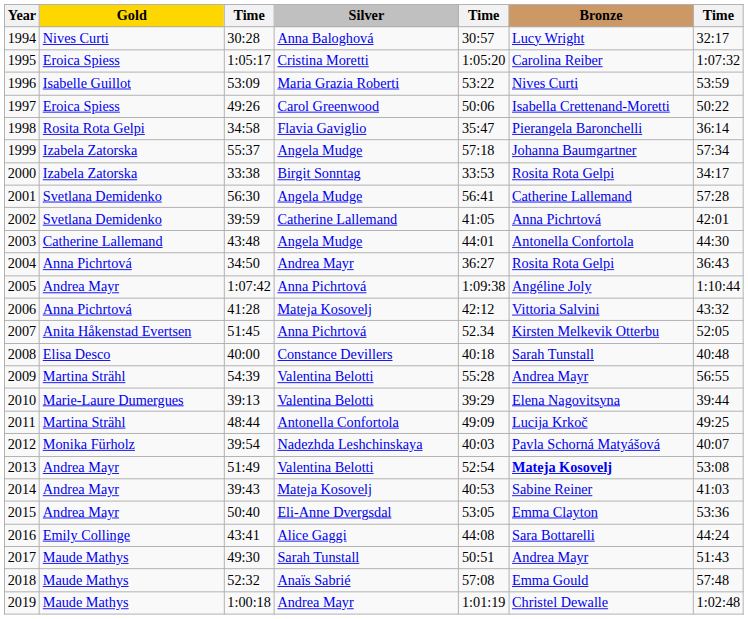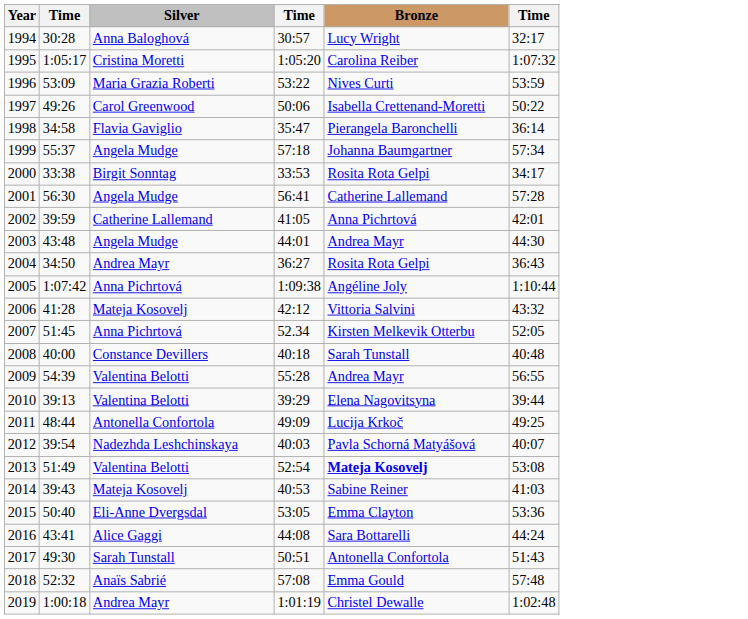 <table class="wikitable" width= style="font-size:90%; text-align:center">
 <tr>
 <th>Year</th>
-<th style="width:200px; background:gold">Gold</th>
 <th>Time</th>
 <th style="width:200px; background:silver">Silver</th>
 <th>Time</th>
 <th style="width:200px; background:#cc9966">Bronze</th>
 <th>Time</th>
 </tr>
 <tr>
 <td>1994</td>
-<td align=left> <a href='#'>Nives Curti</a></td>
 <td>30:28</td>
 <td align=left> <a href='#'>Anna Baloghová</a></td>
 <td>30:57</td>
 <td align=left> <a href='#'>Lucy Wright</a></td>
 <td>32:17</td>
 </tr>
 <tr>
 <td>1995</td>
-<td align=left> <a href='#'>Eroica Spiess</a></td>
 <td>1:05:17</td>
 <td align=left> <a href='#'>Cristina Moretti</a></td>
 <td>1:05:20</td>
 <td align=left> <a href='#'>Carolina Reiber</a></td>
 <td>1:07:32</td>
 </tr>
 <tr>
 <td>1996</td>
-<td align=left> <a href='#'>Isabelle Guillot</a></td>
 <td>53:09</td>
 <td align=left> <a href='#'>Maria Grazia Roberti</a></td>
 <td>53:22</td>
 <td align=left> <a href='#'>Nives Curti</a></td>
 <td>53:59</td>
 </tr>
 <tr>
 <td>1997</td>
-<td align=left> <a href='#'>Eroica Spiess</a></td>
 <td>49:26</td>
 <td align=left> <a href='#'>Carol Greenwood</a></td>
 <td>50:06</td>
 <td align=left> <a href='#'>Isabella Crettenand-Moretti</a></td>
 <td>50:22</td>
 </tr>
 <tr>
 <td>1998</td>
-<td align=left> <a href='#'>Rosita Rota Gelpi</a></td>
 <td>34:58</td>
 <td align=left> <a href='#'>Flavia Gaviglio</a></td>
 <td>35:47</td>
 <td align=left> <a href='#'>Pierangela Baronchelli</a></td>
 <td>36:14</td>
 </tr>
 <tr>
 <td>1999</td>
-<td align=left> <a href='#'>Izabela Zatorska</a></td>
 <td>55:37</td>
 <td align=left> <a href='#'>Angela Mudge</a></td>
 <td>57:18</td>
 <td align=left> <a href='#'>Johanna Baumgartner</a></td>
 <td>57:34</td>
 </tr>
 <tr>
 <td>2000</td>
-<td align=left> <a href='#'>Izabela Zatorska</a></td>
 <td>33:38</td>
 <td align=left> <a href='#'>Birgit Sonntag</a></td>
 <td>33:53</td>
 <td align=left> <a href='#'>Rosita Rota Gelpi</a></td>
 <td>34:17</td>
 </tr>
 <tr>
 <td>2001</td>
-<td align=left> <a href='#'>Svetlana Demidenko</a></td>
 <td>56:30</td>
 <td align=left> <a href='#'>Angela Mudge</a></td>
 <td>56:41</td>
 <td align=left> <a href='#'>Catherine Lallemand</a></td>
 <td>57:28</td>
 </tr>
 <tr>
 <td>2002</td>
-<td align=left> <a href='#'>Svetlana Demidenko</a></td>
 <td>39:59</td>
 <td align=left> <a href='#'>Catherine Lallemand</a></td>
 <td>41:05</td>
 <td align=left> <a href='#'>Anna Pichrtová</a></td>
 <td>42:01</td>
 </tr>
 <tr>
 <td>2003</td>
-<td align=left> <a href='#'>Catherine Lallemand</a></td>
 <td>43:48</td>
 <td align=left> <a href='#'>Angela Mudge</a></td>
 <td>44:01</td>
-<td align=left> <a href='#'>Antonella Confortola</a></td>
+<td align=left> <a href='#'>Andrea Mayr</a></td>
 <td>44:30</td>
 </tr>
 <tr>
 <td>2004</td>
-<td align=left> <a href='#'>Anna Pichrtová</a></td>
 <td>34:50</td>
 <td align=left> <a href='#'>Andrea Mayr</a></td>
 <td>36:27</td>
 <td align=left> <a href='#'>Rosita Rota Gelpi</a></td>
 <td>36:43</td>
 </tr>
 <tr>
 <td>2005</td>
-<td align=left> <a href='#'>Andrea Mayr</a></td>
 <td>1:07:42</td>
 <td align=left> <a href='#'>Anna Pichrtová</a></td>
 <td>1:09:38</td>
 <td align=left> <a href='#'>Angéline Joly</a></td>
 <td>1:10:44</td>
 </tr>
 <tr>
 <td>2006</td>
-<td align=left> <a href='#'>Anna Pichrtová</a></td>
 <td>41:28</td>
 <td align=left> <a href='#'>Mateja Kosovelj</a></td>
 <td>42:12</td>
 <td align=left> <a href='#'>Vittoria Salvini</a></td>
 <td>43:32</td>
 </tr>
 <tr>
 <td>2007</td>
-<td align=left> <a href='#'>Anita Håkenstad Evertsen</a></td>
 <td>51:45</td>
 <td align=left> <a href='#'>Anna Pichrtová</a></td>
 <td>52.34</td>
 <td align=left> <a href='#'>Kirsten Melkevik Otterbu</a></td>
 <td>52:05</td>
 </tr>
 <tr>
 <td>2008</td>
-<td align=left> <a href='#'>Elisa Desco</a></td>
 <td>40:00</td>
 <td align=left> <a href='#'>Constance Devillers</a></td>
 <td>40:18</td>
 <td align=left> <a href='#'>Sarah Tunstall</a></td>
 <td>40:48</td>
 </tr>
 <tr>
 <td>2009</td>
-<td align=left> <a href='#'>Martina Strähl</a></td>
 <td>54:39</td>
 <td align=left> <a href='#'>Valentina Belotti</a></td>
 <td>55:28</td>
 <td align=left> <a href='#'>Andrea Mayr</a></td>
 <td>56:55</td>
 </tr>
 <tr>
 <td>2010</td>
-<td align=left> <a href='#'>Marie-Laure Dumergues</a></td>
 <td>39:13</td>
 <td align=left> <a href='#'>Valentina Belotti</a></td>
 <td>39:29</td>
 <td align=left> <a href='#'>Elena Nagovitsyna</a></td>
 <td>39:44</td>
 </tr>
 <tr>
 <td>2011</td>
-<td align=left> <a href='#'>Martina Strähl</a></td>
 <td>48:44</td>
 <td align=left> <a href='#'>Antonella Confortola</a></td>
 <td>49:09</td>
 <td align=left> <a href='#'>Lucija Krkoč</a></td>
 <td>49:25</td>
 </tr>
 <tr>
 <td>2012</td>
-<td align=left> <a href='#'>Monika Fürholz</a></td>
 <td>39:54</td>
 <td align=left> <a href='#'>Nadezhda Leshchinskaya</a></td>
 <td>40:03</td>
 <td align=left> <a href='#'>Pavla Schorná Matyášová</a></td>
 <td>40:07</td>
 </tr>
 <tr>
 <td>2013</td>
-<td align=left> <a href='#'>Andrea Mayr</a></td>
 <td>51:49</td>
 <td align=left> <a href='#'>Valentina Belotti</a></td>
 <td>52:54</td>
 <td align=left><strong> <a href='#'>Mateja Kosovelj</a></strong></td>
 <td>53:08</td>
 </tr>
 <tr>
 <td>2014</td>
-<td align=left> <a href='#'>Andrea Mayr</a></td>
 <td>39:43</td>
 <td align=left> <a href='#'>Mateja Kosovelj</a></td>
 <td>40:53</td>
 <td align=left> <a href='#'>Sabine Reiner</a></td>
 <td>41:03</td>
 </tr>
 <tr>
 <td>2015</td>
-<td align=left> <a href='#'>Andrea Mayr</a></td>
 <td>50:40</td>
 <td align=left> <a href='#'>Eli-Anne Dvergsdal</a></td>
 <td>53:05</td>
 <td align=left> <a href='#'>Emma Clayton</a></td>
 <td>53:36</td>
 </tr>
 <tr>
 <td>2016</td>
-<td align=left> <a href='#'>Emily Collinge</a></td>
 <td>43:41</td>
 <td align=left> <a href='#'>Alice Gaggi</a></td>
 <td>44:08</td>
 <td align=left> <a href='#'>Sara Bottarelli</a></td>
 <td>44:24</td>
 </tr>
 <tr>
 <td>2017</td>
-<td align=left> <a href='#'>Maude Mathys</a></td>
 <td>49:30</td>
 <td align=left> <a href='#'>Sarah Tunstall</a></td>
 <td>50:51</td>
-<td align=left> <a href='#'>Andrea Mayr</a></td>
+<td align=left> <a href='#'>Antonella Confortola</a></td>
 <td>51:43</td>
 </tr>
 <tr>
 <td>2018</td>
-<td align=left> <a href='#'>Maude Mathys</a></td>
 <td>52:32</td>
 <td align=left> <a href='#'>Anaïs Sabrié</a></td>
 <td>57:08</td>
 <td align=left> <a href='#'>Emma Gould</a></td>
 <td>57:48</td>
 </tr>
 <tr>
 <td>2019</td>
-<td align=left> <a href='#'>Maude Mathys</a></td>
 <td>1:00:18</td>
 <td align=left> <a href='#'>Andrea Mayr</a></td>
 <td>1:01:19</td>
 <td align=left> <a href='#'>Christel Dewalle</a></td>
 <td>1:02:48</td>
 </tr>
 </table>
